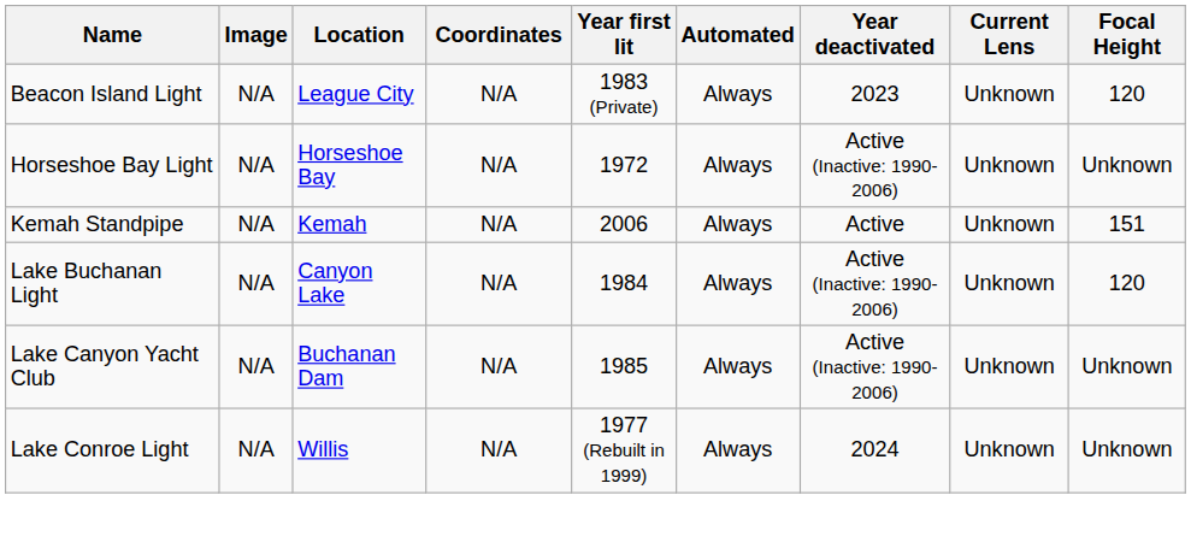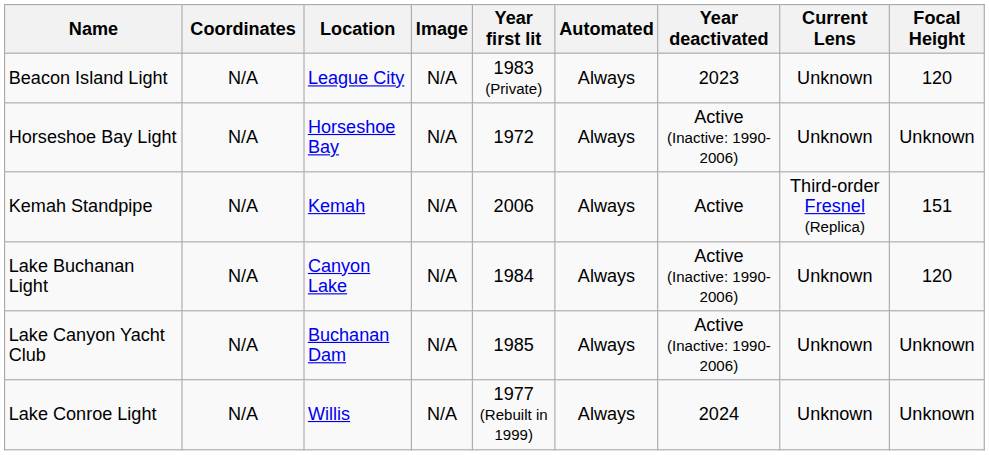 <table class="wikitable sortable">
 <tr>
 <th style="width:150px;">Name</th>
+<th style="width:100px;">Coordinates</th>
+<th>Location</th>
 <th scope="col" class="unsortable">Image</th>
-<th>Location</th>
-<th style="width:100px;">Coordinates</th>
 <th>Year first lit</th>
 <th>Automated</th>
 <th>Year deactivated</th>
 <th>Current Lens</th>
 <th>Focal Height</th>
 </tr>
 <tr>
 <td>Beacon Island Light</td>
 <td style="text-align: center;">N/A</td>
 <td><a href='#'>League City</a></td>
 <td style="text-align: center;">N/A</td>
 <td style="text-align: center;">1983<br><small>(Private)</small></td>
 <td style="text-align: center;">Always</td>
 <td style="text-align: center;">2023</td>
 <td style="text-align: center;">Unknown</td>
 <td style="text-align: center;"><span>120</span> </td>
 </tr>
 <tr>
 <td>Horseshoe Bay Light</td>
 <td style="text-align: center;">N/A</td>
 <td><a href='#'>Horseshoe Bay</a></td>
 <td style="text-align: center;">N/A</td>
 <td style="text-align: center;">1972</td>
 <td style="text-align: center;">Always</td>
 <td style="text-align: center;">Active<br><small>(Inactive: 1990-2006)</small></td>
 <td style="text-align: center;">Unknown</td>
 <td style="text-align: center;">Unknown</td>
 </tr>
 <tr>
 <td>Kemah Standpipe</td>
 <td style="text-align: center;">N/A</td>
 <td><a href='#'>Kemah</a></td>
 <td style="text-align: center;">N/A</td>
 <td style="text-align: center;">2006</td>
 <td style="text-align: center;">Always</td>
 <td style="text-align: center;">Active</td>
-<td style="text-align: center;">Unknown</td>
+<td style="text-align: center;">Third-order <a href='#'>Fresnel</a><br><small>(Replica)</small></td>
 <td style="text-align: center;"><span>151</span> </td>
 </tr>
 <tr>
 <td>Lake Buchanan Light</td>
 <td style="text-align: center;">N/A</td>
 <td><a href='#'>Canyon Lake</a></td>
 <td style="text-align: center;">N/A</td>
 <td style="text-align: center;">1984</td>
 <td style="text-align: center;">Always</td>
 <td style="text-align: center;">Active<br><small>(Inactive: 1990-2006)</small></td>
 <td style="text-align: center;">Unknown</td>
 <td style="text-align: center;"><span>120</span> </td>
 </tr>
 <tr>
 <td>Lake Canyon Yacht Club</td>
 <td style="text-align: center;">N/A</td>
 <td><a href='#'>Buchanan Dam</a></td>
 <td style="text-align: center;">N/A</td>
 <td style="text-align: center;">1985</td>
 <td style="text-align: center;">Always</td>
 <td style="text-align: center;">Active<br><small>(Inactive: 1990-2006)</small></td>
 <td style="text-align: center;">Unknown</td>
 <td style="text-align: center;">Unknown</td>
 </tr>
 <tr>
 <td>Lake Conroe Light</td>
 <td style="text-align: center;">N/A</td>
 <td><a href='#'>Willis</a></td>
 <td style="text-align: center;">N/A</td>
 <td style="text-align: center;">1977<br><small>(Rebuilt in 1999)</small></td>
 <td style="text-align: center;">Always</td>
 <td style="text-align: center;">2024</td>
 <td style="text-align: center;">Unknown</td>
 <td style="text-align: center;">Unknown</td>
 </tr>
 </table>
